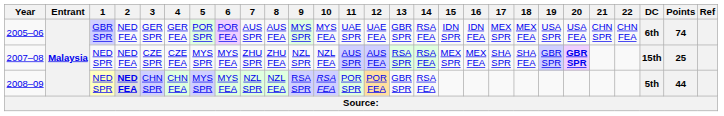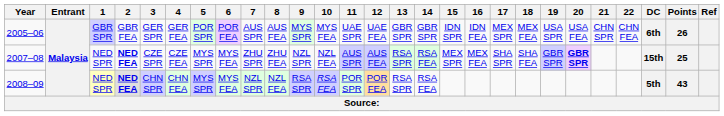 <table class="wikitable" style="text-align:center; font-size:85%">
 <tr>
 <th>Year</th>
 <th>Entrant</th>
 <th>1</th>
 <th>2</th>
 <th>3</th>
 <th>4</th>
 <th>5</th>
 <th>6</th>
 <th>7</th>
 <th>8</th>
 <th>9</th>
 <th>10</th>
 <th>11</th>
 <th>12</th>
 <th>13</th>
 <th>14</th>
 <th>15</th>
 <th>16</th>
 <th>17</th>
 <th>18</th>
 <th>19</th>
 <th>20</th>
 <th>21</th>
 <th>22</th>
 <th>DC</th>
 <th>Points</th>
 <th>Ref</th>
 </tr>
 <tr>
 <td nowrap><a href='#'>2005–06</a></td>
 <th rowspan=3><a href='#'>Malaysia</a></th>
 <td style="background:#CFCFFF;"><a href='#'>GBR<br>SPR</a><br></td>
-<td><a href='#'>NED<br>FEA</a></td>
+<td><a href='#'>GBR<br>FEA</a></td>
 <td><a href='#'>GER<br>SPR</a></td>
 <td><a href='#'>GER<br>FEA</a></td>
 <td style="background:#DFFFDF;"><a href='#'>POR<br>SPR</a><br></td>
 <td style="background:#EFCFFF;"><a href='#'>POR<br>FEA</a><br></td>
 <td><a href='#'>AUS<br>SPR</a></td>
 <td><a href='#'>AUS<br>FEA</a></td>
 <td style="background:#DFFFDF;"><a href='#'>MYS<br>SPR</a><br></td>
 <td><a href='#'>MYS<br>FEA</a></td>
 <td><a href='#'>UAE<br>SPR</a></td>
 <td><a href='#'>UAE<br>FEA</a></td>
 <td><a href='#'>GBR<br>SPR</a></td>
-<td><a href='#'>RSA<br>FEA</a></td>
+<td><a href='#'>GBR<br>SPR</a></td>
 <td><a href='#'>IDN<br>SPR</a></td>
 <td><a href='#'>IDN<br>FEA</a></td>
 <td><a href='#'>MEX<br>SPR</a></td>
 <td><a href='#'>MEX<br>FEA</a></td>
 <td><a href='#'>USA<br>SPR</a></td>
 <td><a href='#'>USA<br>FEA</a></td>
 <td><a href='#'>CHN<br>SPR</a></td>
 <td><a href='#'>CHN<br>FEA</a></td>
 <th>6th</th>
-<th>74</th>
+<th>26</th>
 <th></th>
 </tr>
 <tr>
 <td nowrap><a href='#'>2007–08</a></td>
 <td><a href='#'>NED<br>SPR</a></td>
-<td><a href='#'>NED<br>FEA</a></td>
+<td><strong><a href='#'>NED<br>FEA</a></strong></td>
 <td><a href='#'>CZE<br>SPR</a></td>
 <td><a href='#'>CZE<br>FEA</a></td>
 <td><a href='#'>MYS<br>SPR</a></td>
 <td><a href='#'>MYS<br>FEA</a></td>
 <td><a href='#'>ZHU<br>SPR</a></td>
 <td><a href='#'>ZHU<br>FEA</a></td>
 <td><a href='#'>NZL<br>SPR</a></td>
 <td><a href='#'>NZL<br>FEA</a></td>
 <td style="background:#CFCFFF;"><a href='#'>AUS<br>SPR</a><br></td>
 <td style="background:#CFCFFF;"><a href='#'>AUS<br>FEA</a><br></td>
 <td style="background:#DFFFDF;"><a href='#'>RSA<br>SPR</a><br></td>
 <td style="background:#DFFFDF;"><a href='#'>RSA<br>FEA</a><br></td>
 <td><a href='#'>MEX<br>SPR</a></td>
 <td><a href='#'>MEX<br>FEA</a></td>
 <td><a href='#'>SHA<br>SPR</a></td>
 <td><a href='#'>SHA<br>FEA</a></td>
 <td style="background:#CFCFFF;"><a href='#'>GBR<br>SPR</a><br></td>
 <td style="background:#EFCFFF;"><strong><a href='#'>GBR<br>SPR</a><br></strong></td>
 <td></td>
 <td></td>
 <th>15th</th>
 <th>25</th>
 <th></th>
 </tr>
 <tr>
 <td nowrap><a href='#'>2008–09</a></td>
 <td style="background:#FFFFBF;"><a href='#'>NED<br>SPR</a><br></td>
 <td style="background:#DFDFDF;"><strong><a href='#'>NED<br>FEA</a></strong><br></td>
 <td style="background:#CFCFFF;"><a href='#'>CHN<br>SPR</a><br></td>
 <td style="background:#DFFFDF;"><a href='#'>CHN<br>FEA</a><br></td>
 <td style="background:#CFCFFF;"><a href='#'>MYS<br>SPR</a><br></td>
 <td style="background:#DFFFDF;"><a href='#'>MYS<br>FEA</a><br></td>
 <td style="background:#DFFFDF;"><a href='#'>NZL<br>SPR</a><br></td>
 <td style="background:#DFFFDF;"><a href='#'>NZL<br>FEA</a><br></td>
 <td style="background:#CFCFFF;"><a href='#'>RSA<br>SPR</a><br></td>
 <td style="background:#CFCFFF;"><em><a href='#'>RSA<br>FEA</a></em><br></td>
 <td style="background:#DFFFDF;"><a href='#'>POR<br>SPR</a><br></td>
 <td style="background:#FFDF9F;"><a href='#'>POR<br>FEA</a><br></td>
-<td><a href='#'>GBR<br>SPR</a></td>
+<td><a href='#'>RSA<br>SPR</a></td>
 <td><a href='#'>RSA<br>FEA</a></td>
 <td></td>
 <td></td>
 <td></td>
 <td></td>
 <td></td>
 <td></td>
 <td></td>
 <td></td>
 <th>5th</th>
-<th>44</th>
+<th>43</th>
 <th></th>
 </tr>
 <tr>
 <th colspan="28">Source:</th>
 </tr>
 </table>
